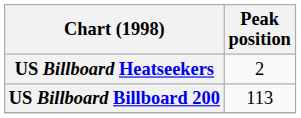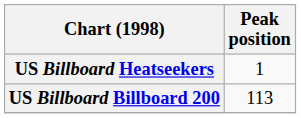 <table class="wikitable sortable plainrowheaders" style="text-align:center">
 <tr>
 <th scope="col">Chart (1998)</th>
 <th scope="col">Peak<br>position</th>
 </tr>
 <tr>
 <th scope="row">US <em>Billboard</em> <a href='#'>Heatseekers</a></th>
-<td>2</td>
+<td>1</td>
 </tr>
 <tr>
 <th scope="row">US <em>Billboard</em> <a href='#'>Billboard 200</a></th>
 <td>113</td>
 </tr>
 <tr>
 </tr>
 </table>
